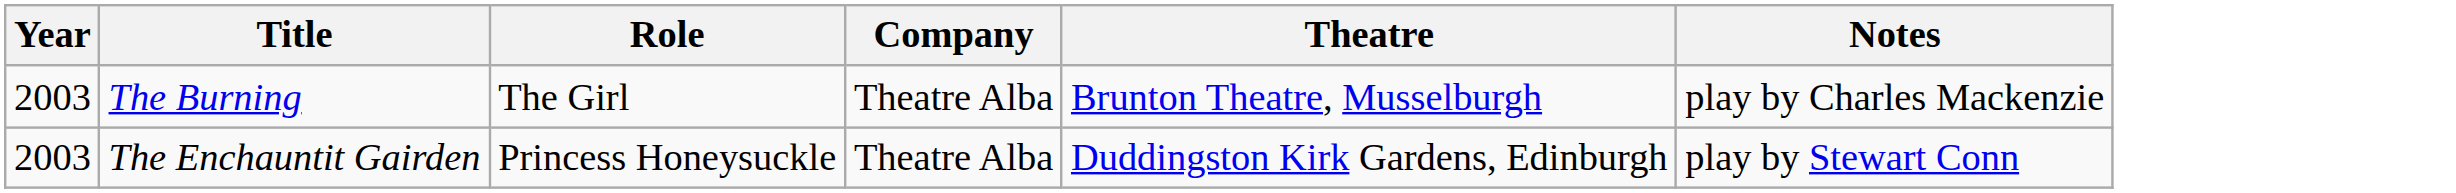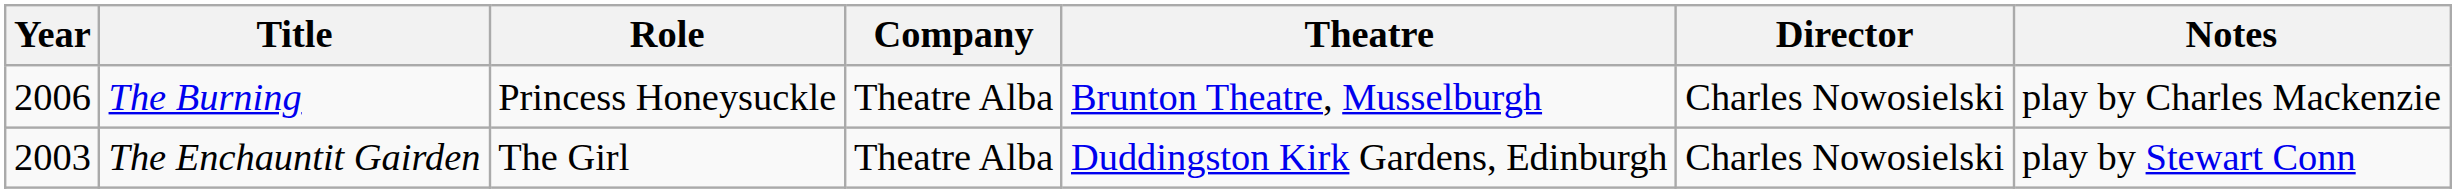 <table class="wikitable">
 <tr>
 <th>Year</th>
 <th>Title</th>
 <th>Role</th>
 <th>Company</th>
 <th>Theatre</th>
+<th>Director</th>
 <th>Notes</th>
 </tr>
 <tr>
-<td>2003</td>
+<td>2006</td>
 <td><em><a href='#'>The Burning</a></em></td>
-<td>The Girl</td>
+<td>Princess Honeysuckle</td>
 <td>Theatre Alba</td>
 <td><a href='#'>Brunton Theatre</a>, <a href='#'>Musselburgh</a></td>
+<td>Charles Nowosielski</td>
 <td>play by Charles Mackenzie</td>
 </tr>
 <tr>
 <td>2003</td>
 <td><em>The Enchauntit Gairden</em></td>
-<td>Princess Honeysuckle</td>
+<td>The Girl</td>
 <td>Theatre Alba</td>
 <td><a href='#'>Duddingston Kirk</a> Gardens, Edinburgh</td>
+<td>Charles Nowosielski</td>
 <td>play by <a href='#'>Stewart Conn</a></td>
 </tr>
 </table>
